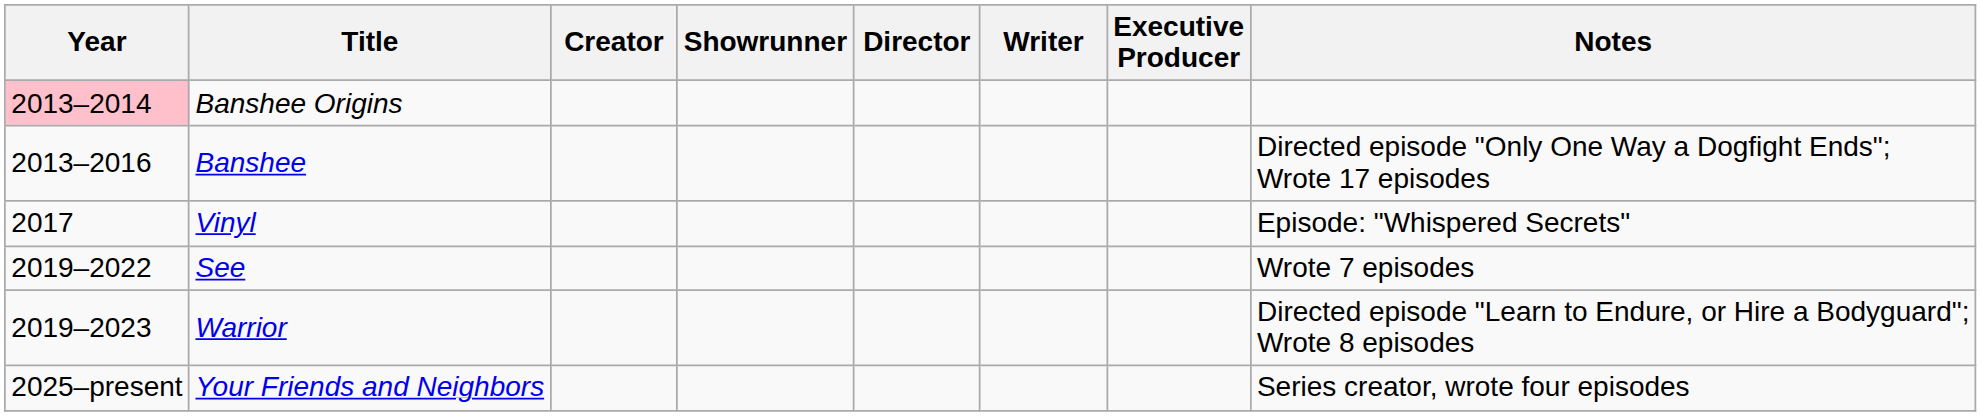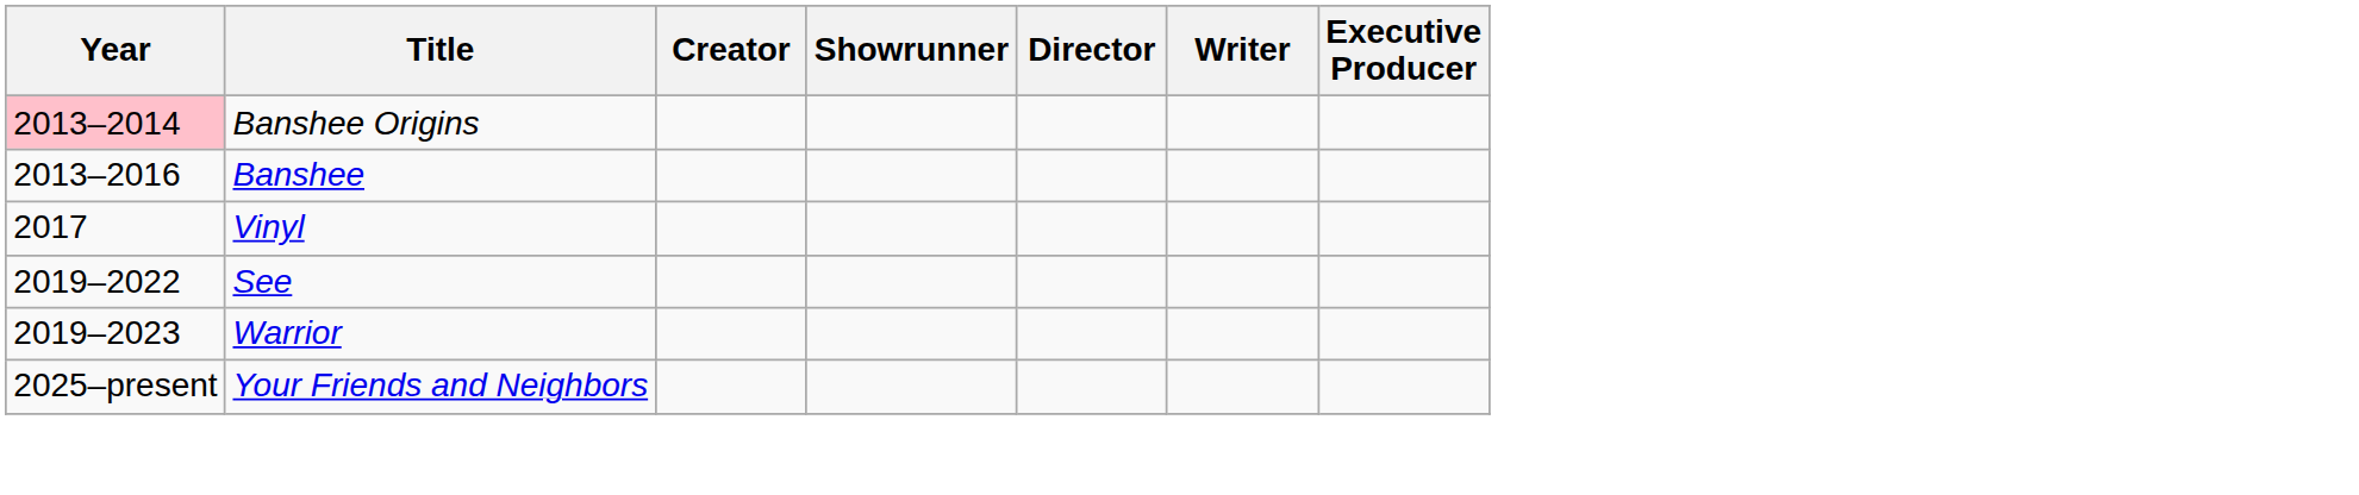 <table class="wikitable">
 <tr>
 <th>Year</th>
 <th>Title</th>
 <th width="65">Creator</th>
 <th>Showrunner</th>
 <th width="65">Director</th>
 <th width="65">Writer</th>
 <th width="65">Executive<br>Producer</th>
-<th>Notes</th>
 </tr>
 <tr>
 <td style="background: pink;">2013–2014</td>
 <td scope="row"><em>Banshee Origins</em></td>
-<td></td>
 <td></td>
 <td></td>
 <td></td>
 <td></td>
 <td></td>
 </tr>
 <tr>
 <td>2013–2016</td>
 <td><em><a href='#'>Banshee</a></em></td>
 <td></td>
 <td></td>
 <td></td>
 <td></td>
 <td></td>
-<td>Directed episode "Only One Way a Dogfight Ends";<br>Wrote 17 episodes</td>
 </tr>
 <tr>
 <td>2017</td>
 <td><em><a href='#'>Vinyl</a></em></td>
 <td></td>
 <td></td>
 <td></td>
 <td></td>
 <td></td>
-<td>Episode: "Whispered Secrets"</td>
 </tr>
 <tr>
 <td>2019–2022</td>
 <td><em><a href='#'>See</a></em></td>
 <td></td>
 <td></td>
 <td></td>
 <td></td>
 <td></td>
-<td>Wrote 7 episodes</td>
 </tr>
 <tr>
 <td>2019–2023</td>
 <td><em><a href='#'>Warrior</a></em></td>
 <td></td>
 <td></td>
 <td></td>
 <td></td>
 <td></td>
-<td>Directed episode "Learn to Endure, or Hire a Bodyguard";<br>Wrote 8 episodes</td>
 </tr>
 <tr>
 <td>2025–present</td>
 <td><em><a href='#'>Your Friends and Neighbors</a></em></td>
 <td></td>
 <td></td>
 <td></td>
 <td></td>
 <td></td>
-<td>Series creator, wrote four episodes</td>
 </tr>
 </table>
